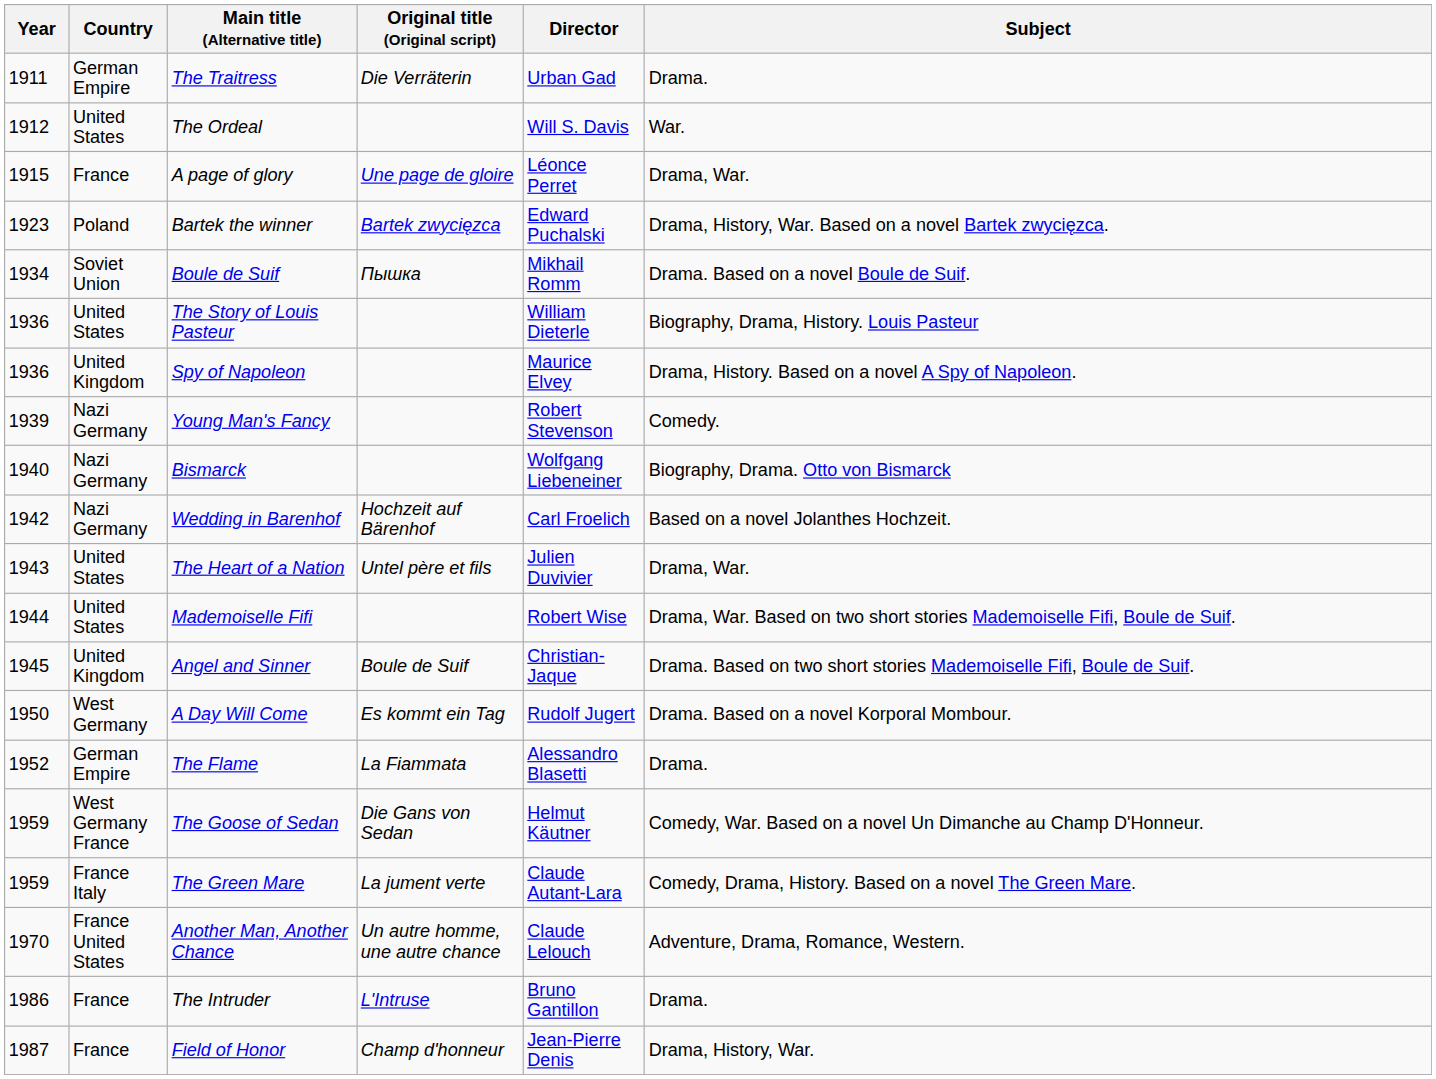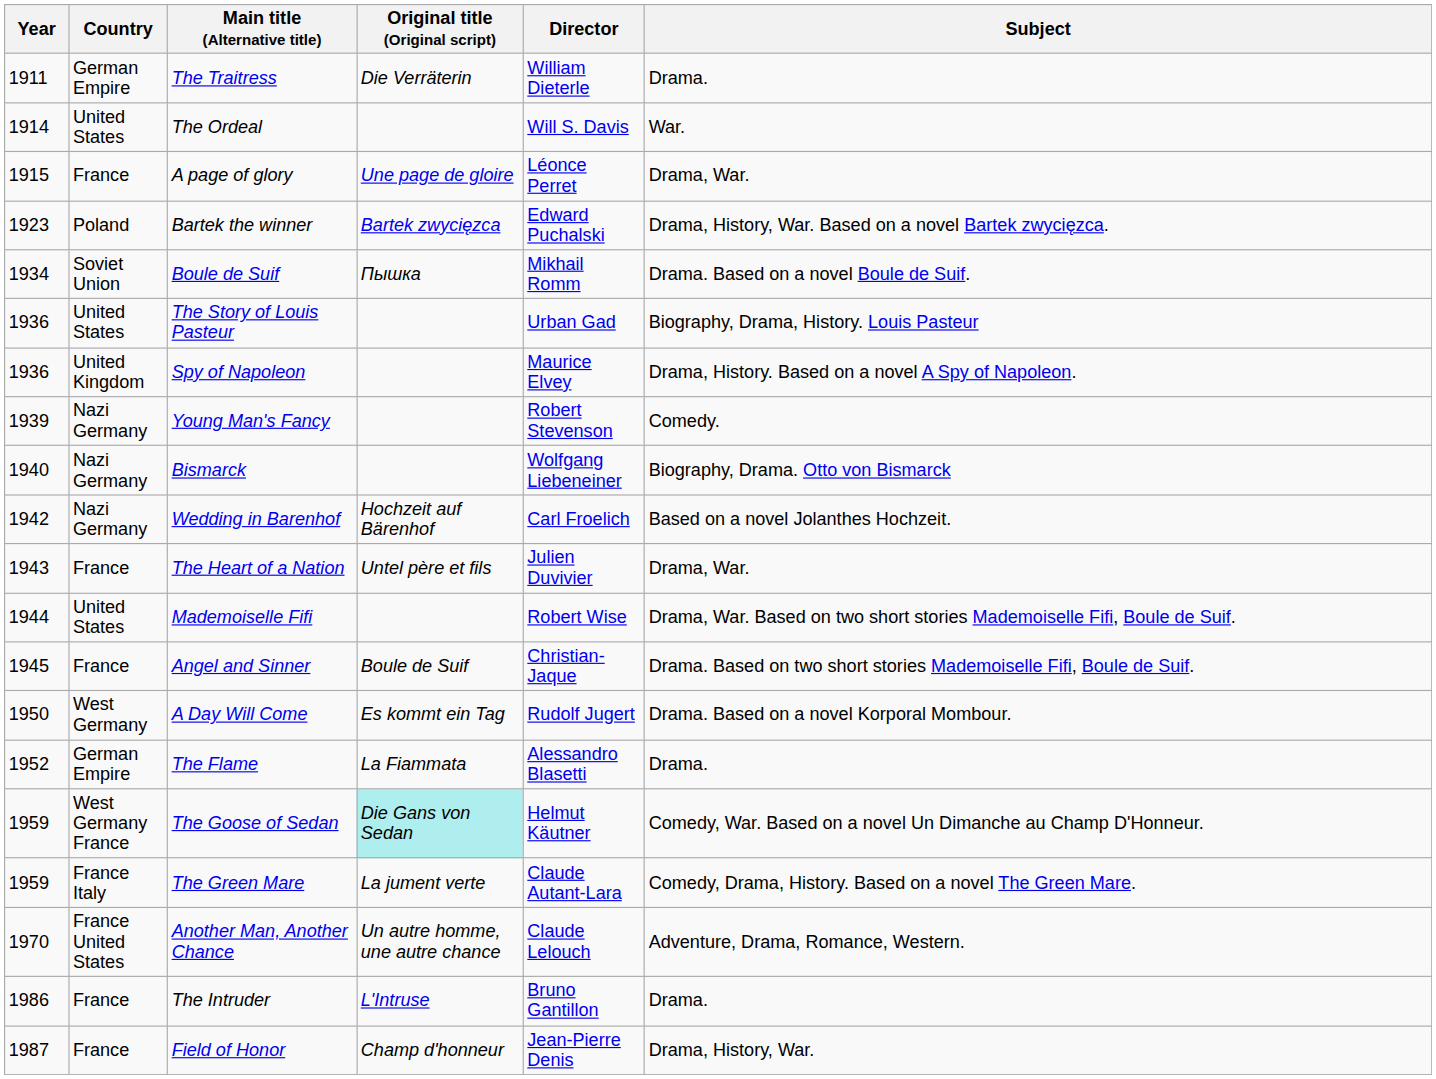 <table class="wikitable sortable" style="width:100%;">
 <tr>
 <th>Year</th>
 <th width= 80>Country</th>
 <th class="unsortable" style="width:160px;">Main title<br><small>(Alternative title)</small></th>
 <th class="unsortable" style="width:140px;">Original title<br><small>(Original script)</small></th>
 <th width=100>Director</th>
 <th class="unsortable">Subject</th>
 </tr>
 <tr>
 <td>1911</td>
 <td>German Empire</td>
 <td><em><a href='#'>The Traitress</a></em></td>
 <td><em>Die Verräterin</em></td>
-<td><a href='#'>Urban Gad</a></td>
+<td><a href='#'>William Dieterle</a></td>
 <td>Drama.</td>
 </tr>
 <tr>
-<td>1912</td>
+<td>1914</td>
 <td>United States</td>
 <td><em>The Ordeal</em></td>
 <td></td>
 <td><a href='#'>Will S. Davis</a></td>
 <td>War.</td>
 </tr>
 <tr>
 <td>1915</td>
 <td>France</td>
 <td><em>A page of glory</em></td>
 <td><em><a href='#'>Une page de gloire</a></em></td>
 <td><a href='#'>Léonce Perret</a></td>
 <td>Drama, War.</td>
 </tr>
 <tr>
 <td>1923</td>
 <td>Poland</td>
 <td><em>Bartek the winner</em></td>
 <td><em><a href='#'>Bartek zwycięzca</a></em></td>
 <td><a href='#'>Edward Puchalski</a></td>
 <td>Drama, History, War. Based on a novel <a href='#'>Bartek zwycięzca</a>.</td>
 </tr>
 <tr>
 <td>1934</td>
 <td>Soviet Union</td>
 <td><em><a href='#'>Boule de Suif</a></em></td>
 <td><em>Пышка</em></td>
 <td><a href='#'>Mikhail Romm</a></td>
 <td>Drama. Based on a novel <a href='#'>Boule de Suif</a>.</td>
 </tr>
 <tr>
 <td>1936</td>
 <td>United States</td>
 <td><em><a href='#'>The Story of Louis Pasteur</a></em></td>
 <td></td>
-<td><a href='#'>William Dieterle</a></td>
+<td><a href='#'>Urban Gad</a></td>
 <td>Biography, Drama, History. <a href='#'>Louis Pasteur</a></td>
 </tr>
 <tr>
 <td>1936</td>
 <td>United Kingdom</td>
 <td><em><a href='#'>Spy of Napoleon</a></em></td>
 <td></td>
 <td><a href='#'>Maurice Elvey</a></td>
 <td>Drama, History. Based on a novel <a href='#'>A Spy of Napoleon</a>.</td>
 </tr>
 <tr>
 <td>1939</td>
 <td>Nazi Germany</td>
 <td><em><a href='#'>Young Man's Fancy</a></em></td>
 <td></td>
 <td><a href='#'>Robert Stevenson</a></td>
 <td>Comedy.</td>
 </tr>
 <tr>
 <td>1940</td>
 <td>Nazi Germany</td>
 <td><em><a href='#'>Bismarck</a></em></td>
 <td></td>
 <td><a href='#'>Wolfgang Liebeneiner</a></td>
 <td>Biography, Drama. <a href='#'>Otto von Bismarck</a></td>
 </tr>
 <tr>
 <td>1942</td>
 <td>Nazi Germany</td>
 <td><em><a href='#'>Wedding in Barenhof</a></em></td>
 <td><em>Hochzeit auf Bärenhof</em></td>
 <td><a href='#'>Carl Froelich</a></td>
 <td>Based on a novel Jolanthes Hochzeit.</td>
 </tr>
 <tr>
 <td>1943</td>
-<td>United States</td>
+<td>France</td>
 <td><em><a href='#'>The Heart of a Nation</a></em></td>
 <td><em>Untel père et fils</em></td>
 <td><a href='#'>Julien Duvivier</a></td>
 <td>Drama, War.</td>
 </tr>
 <tr>
 <td>1944</td>
 <td>United States</td>
 <td><em><a href='#'>Mademoiselle Fifi</a></em></td>
 <td></td>
 <td><a href='#'>Robert Wise</a></td>
 <td>Drama, War. Based on two short stories <a href='#'>Mademoiselle Fifi</a>, <a href='#'>Boule de Suif</a>.</td>
 </tr>
 <tr>
 <td>1945</td>
-<td>United Kingdom</td>
+<td>France</td>
 <td><em><a href='#'>Angel and Sinner</a></em></td>
 <td><em>Boule de Suif</em></td>
 <td><a href='#'>Christian-Jaque</a></td>
 <td>Drama. Based on two short stories <a href='#'>Mademoiselle Fifi</a>, <a href='#'>Boule de Suif</a>.</td>
 </tr>
 <tr>
 <td>1950</td>
 <td>West Germany</td>
 <td><em><a href='#'>A Day Will Come</a></em></td>
 <td><em>Es kommt ein Tag</em></td>
 <td><a href='#'>Rudolf Jugert</a></td>
 <td>Drama. Based on a novel Korporal Mombour.</td>
 </tr>
 <tr>
 <td>1952</td>
 <td>German Empire</td>
 <td><em><a href='#'>The Flame</a></em></td>
 <td><em>La Fiammata</em></td>
 <td><a href='#'>Alessandro Blasetti</a></td>
 <td>Drama.</td>
 </tr>
 <tr>
 <td>1959</td>
 <td>West Germany<br>France</td>
 <td><em><a href='#'>The Goose of Sedan</a></em></td>
-<td><em>Die Gans von Sedan</em></td>
+<td style="background: paleturquoise;"><em>Die Gans von Sedan</em></td>
 <td><a href='#'>Helmut Käutner</a></td>
 <td>Comedy, War. Based on a novel Un Dimanche au Champ D'Honneur.</td>
 </tr>
 <tr>
 <td>1959</td>
 <td>France<br>Italy</td>
 <td><em><a href='#'>The Green Mare</a></em></td>
 <td><em>La jument verte</em></td>
 <td><a href='#'>Claude Autant-Lara</a></td>
 <td>Comedy, Drama, History. Based on a novel <a href='#'>The Green Mare</a>.</td>
 </tr>
 <tr>
 <td>1970</td>
 <td>France<br>United States</td>
 <td><em><a href='#'>Another Man, Another Chance</a></em></td>
 <td><em>Un autre homme, une autre chance</em></td>
 <td><a href='#'>Claude Lelouch</a></td>
 <td>Adventure, Drama, Romance, Western.</td>
 </tr>
 <tr>
 <td>1986</td>
 <td>France</td>
 <td><em>The Intruder</em></td>
 <td><em><a href='#'>L'Intruse</a></em></td>
 <td><a href='#'>Bruno Gantillon</a></td>
 <td>Drama.</td>
 </tr>
 <tr>
 <td>1987</td>
 <td>France</td>
 <td><em><a href='#'>Field of Honor</a></em></td>
 <td><em>Champ d'honneur</em></td>
 <td><a href='#'>Jean-Pierre Denis</a></td>
 <td>Drama, History, War.</td>
 </tr>
 </table>
